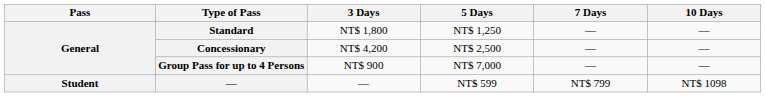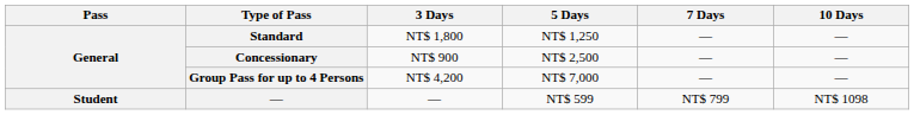 <table class="wikitable">
 <tr>
 <th width="20%">Pass</th>
 <th width="20%">Type of Pass</th>
 <th>3 Days</th>
 <th>5 Days</th>
 <th>7 Days</th>
 <th>10 Days</th>
 </tr>
 <tr>
 <th rowspan="3" width="20%">General</th>
 <th width="20%">Standard</th>
 <td width="15%" align="center">NT$ 1,800</td>
 <td width="15%" align="center">NT$ 1,250</td>
 <td align="center" width="15%">—</td>
 <td align="center" width="15%">—</td>
 </tr>
 <tr>
 <th width="20%">Concessionary</th>
-<td width="15%" align="center">NT$ 4,200</td>
+<td width="15%" align="center">NT$ 900</td>
 <td width="15%" align="center">NT$ 2,500</td>
 <td align="center" width="15%">—</td>
 <td align="center" width="15%">—</td>
 </tr>
 <tr>
 <th width="20%">Group Pass for up to 4 Persons</th>
-<td width="15%" align="center">NT$ 900</td>
+<td width="15%" align="center">NT$ 4,200</td>
 <td width="15%" align="center">NT$ 7,000</td>
 <td align="center" width="15%">—</td>
 <td align="center" width="15%">—</td>
 </tr>
 <tr>
 <th width="20%">Student</th>
 <th width="20%">—</th>
 <td align="center" width="15%">—</td>
 <td width="15%" align="center">NT$ 599</td>
 <td width="15%" align="center">NT$ 799</td>
 <td width="15%" align="center">NT$ 1098</td>
 </tr>
 </table>
